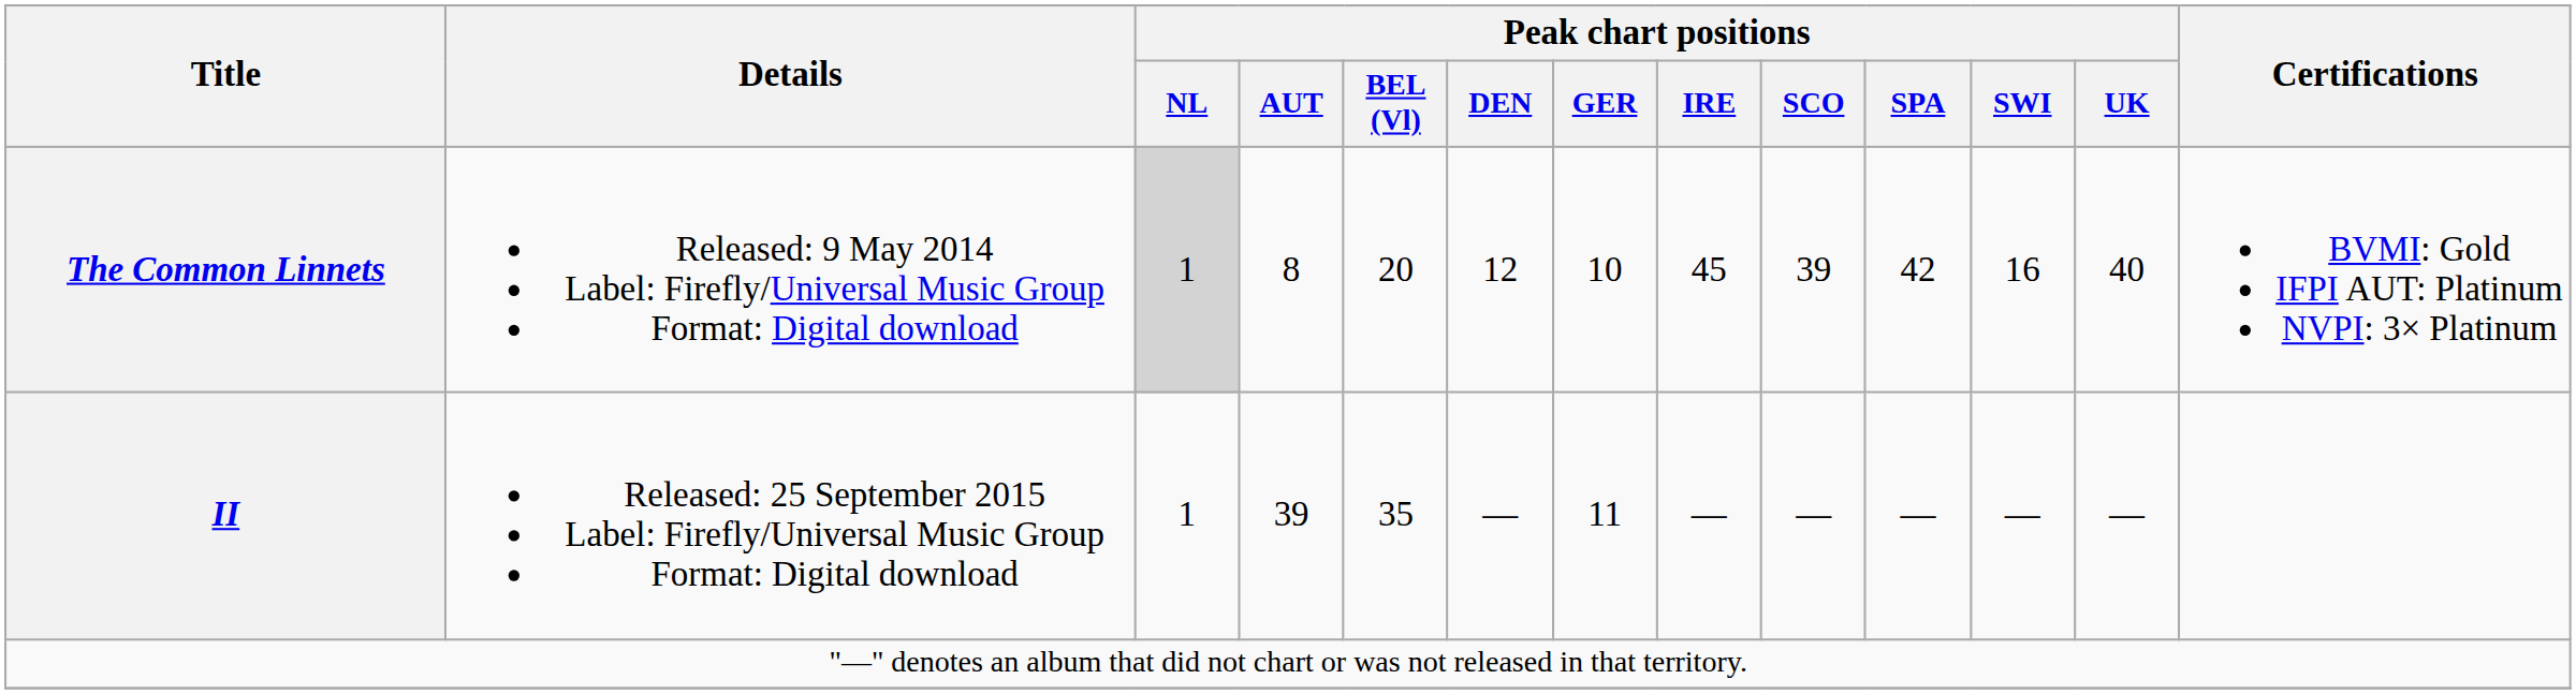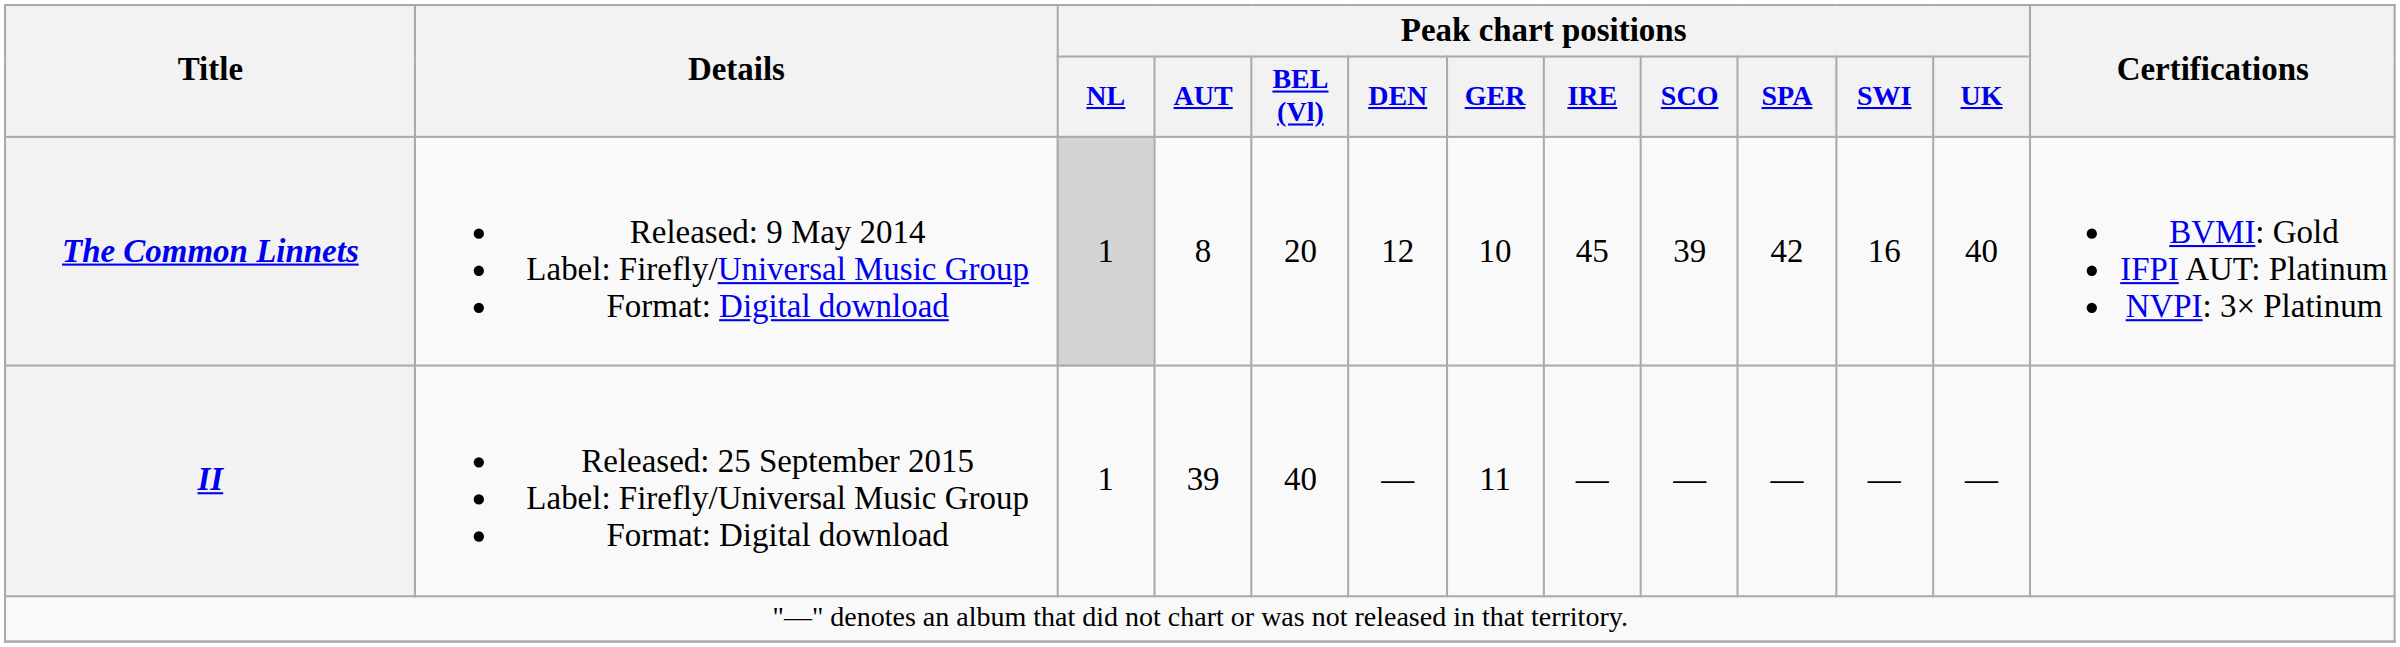 <table class="wikitable plainrowheaders" style="text-align:center;">
 <tr>
 <th scope="col" rowspan="2" style="width:12em;">Title</th>
 <th scope="col" rowspan="2" style="width:19em;">Details</th>
 <th scope="col" colspan="10">Peak chart positions</th>
 <th scope="col" rowspan="2">Certifications</th>
 </tr>
 <tr>
 <th scope="col" style="width:3em;font-size:85%;"><a href='#'>NL</a><br></th>
 <th scope="col" style="width:3em;font-size:85%;"><a href='#'>AUT</a><br></th>
 <th scope="col" style="width:3em;font-size:85%;"><a href='#'>BEL (Vl)</a><br></th>
 <th scope="col" style="width:3em;font-size:85%;"><a href='#'>DEN</a><br></th>
 <th scope="col" style="width:3em;font-size:85%;"><a href='#'>GER</a><br></th>
 <th scope="col" style="width:3em;font-size:85%;"><a href='#'>IRE</a><br></th>
 <th scope="col" style="width:3em;font-size:85%;"><a href='#'>SCO</a><br></th>
 <th scope="col" style="width:3em;font-size:85%;"><a href='#'>SPA</a><br></th>
 <th scope="col" style="width:3em;font-size:85%;"><a href='#'>SWI</a><br></th>
 <th scope="col" style="width:3em;font-size:85%;"><a href='#'>UK</a><br></th>
 </tr>
 <tr>
 <th scope="row"><em><a href='#'>The Common Linnets</a></em></th>
 <td><br><ul><li>Released: 9 May 2014</li><li>Label: Firefly/<a href='#'>Universal Music Group</a></li><li>Format: <a href='#'>Digital download</a></li></ul></td>
 <td style="background: lightgrey;">1</td>
 <td>8</td>
 <td>20</td>
 <td>12</td>
 <td>10</td>
 <td>45</td>
 <td>39</td>
 <td>42</td>
 <td>16</td>
 <td>40</td>
 <td><br><ul><li><a href='#'>BVMI</a>: Gold</li><li><a href='#'>IFPI</a> AUT: Platinum</li><li><a href='#'>NVPI</a>: 3× Platinum</li></ul></td>
 </tr>
 <tr>
 <th scope="row"><em><a href='#'>II</a></em></th>
 <td><br><ul><li>Released: 25 September 2015</li><li>Label: Firefly/Universal Music Group</li><li>Format: Digital download</li></ul></td>
 <td>1</td>
 <td>39</td>
-<td>35</td>
+<td>40</td>
 <td>—</td>
 <td>11</td>
 <td>—</td>
 <td>—</td>
 <td>—</td>
 <td>—</td>
 <td>—</td>
 <td></td>
 </tr>
 <tr>
 <td colspan="16" style="font-size:85%">"—" denotes an album that did not chart or was not released in that territory.</td>
 </tr>
 <tr>
 </tr>
 </table>
